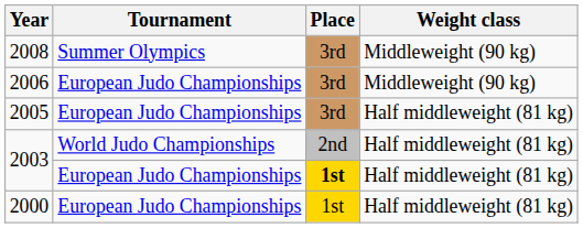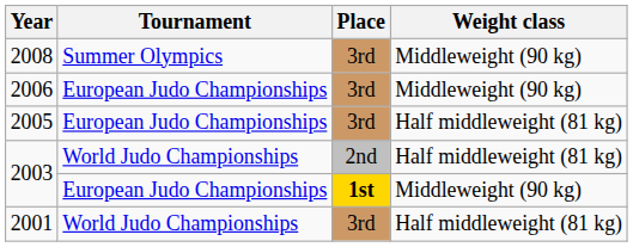 <table class=wikitable>
 <tr>
 <th>Year</th>
 <th>Tournament</th>
 <th>Place</th>
 <th>Weight class</th>
 </tr>
 <tr>
 <td>2008</td>
 <td><a href='#'>Summer Olympics</a></td>
 <td bgcolor="cc9966" align="center">3rd</td>
 <td>Middleweight (90 kg)</td>
 </tr>
 <tr>
 <td>2006</td>
 <td><a href='#'>European Judo Championships</a></td>
 <td bgcolor="cc9966" align="center">3rd</td>
 <td>Middleweight (90 kg)</td>
 </tr>
 <tr>
 <td>2005</td>
 <td><a href='#'>European Judo Championships</a></td>
 <td bgcolor="cc9966" align="center">3rd</td>
 <td>Half middleweight (81 kg)</td>
 </tr>
 <tr>
 <td rowspan=2>2003</td>
 <td><a href='#'>World Judo Championships</a></td>
 <td bgcolor="silver" align="center">2nd</td>
 <td>Half middleweight (81 kg)</td>
 </tr>
 <tr>
 <td><a href='#'>European Judo Championships</a></td>
 <td bgcolor="gold" align="center"><strong>1st</strong></td>
-<td>Half middleweight (81 kg)</td>
+<td>Middleweight (90 kg)</td>
 </tr>
 <tr>
-<td>2000</td>
-<td><a href='#'>European Judo Championships</a></td>
-<td bgcolor="gold" align="center">1st</td>
+<td>2001</td>
+<td><a href='#'>World Judo Championships</a></td>
+<td bgcolor="cc9966" align="center">3rd</td>
 <td>Half middleweight (81 kg)</td>
 </tr>
 </table>
